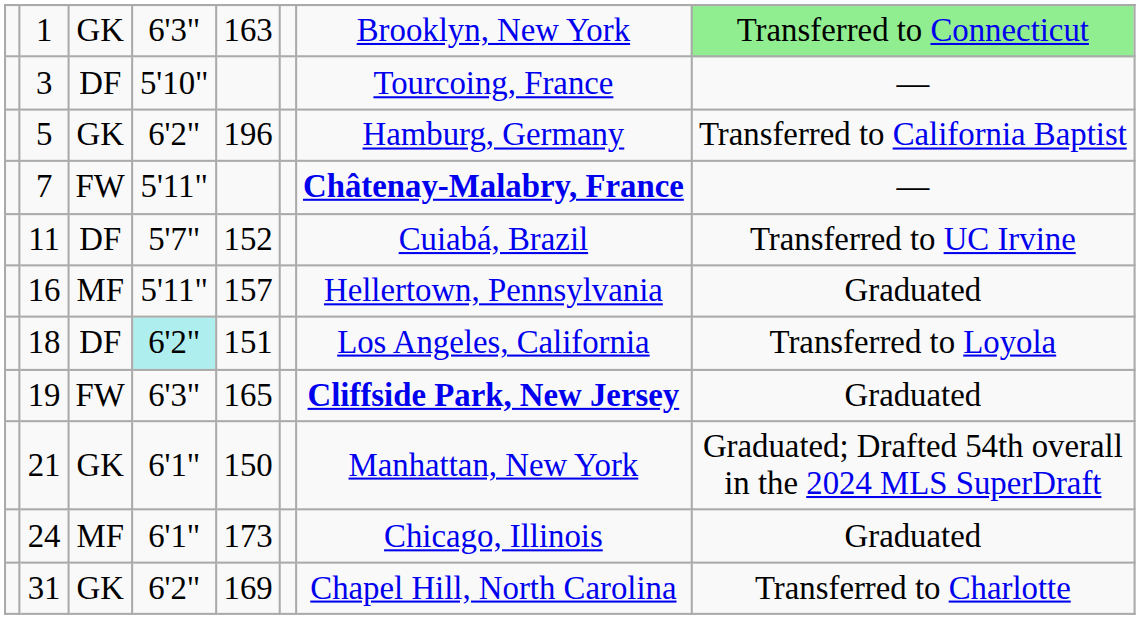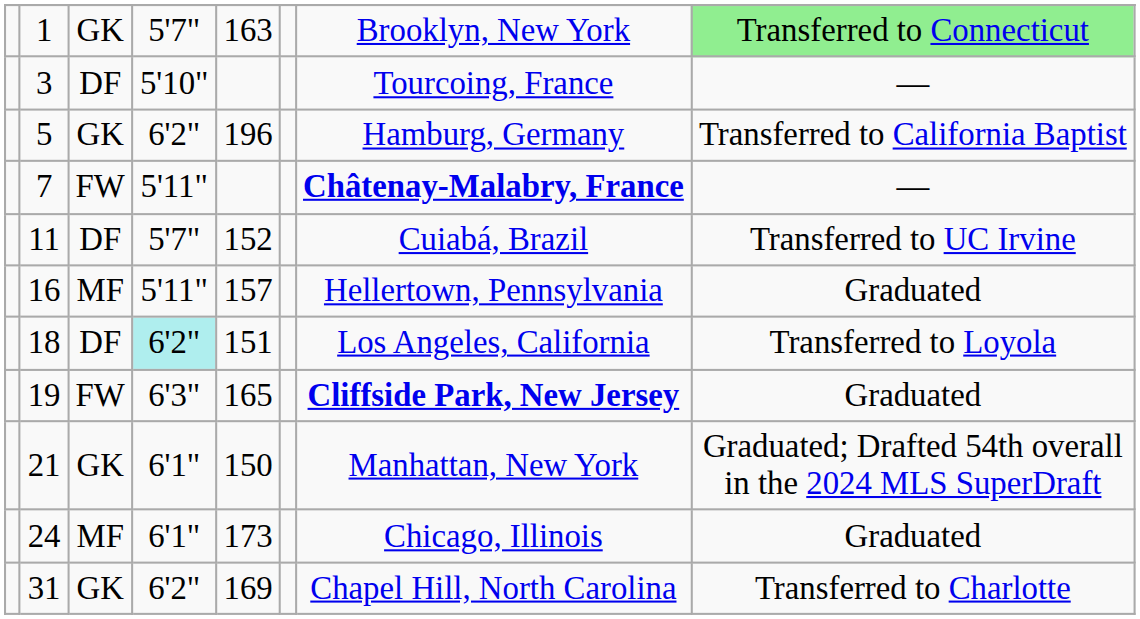 <table class="wikitable sortable" border="1" style="text-align: center;">
 <tr align=center>
 </tr>
 <tr>
 <td></td>
 <td>1</td>
 <td>GK</td>
-<td>6'3"</td>
+<td>5'7"</td>
 <td>163</td>
 <td></td>
 <td><a href='#'>Brooklyn, New York</a></td>
 <td style="background: lightgreen;">Transferred to <a href='#'>Connecticut</a></td>
 </tr>
 <tr>
 <td></td>
 <td>3</td>
 <td>DF</td>
 <td>5'10"</td>
 <td></td>
 <td></td>
 <td><a href='#'>Tourcoing, France</a></td>
 <td>—</td>
 </tr>
 <tr>
 <td></td>
 <td>5</td>
 <td>GK</td>
 <td>6'2"</td>
 <td>196</td>
 <td></td>
 <td><a href='#'>Hamburg, Germany</a></td>
 <td>Transferred to <a href='#'>California Baptist</a></td>
 </tr>
 <tr>
 <td></td>
 <td>7</td>
 <td>FW</td>
 <td>5'11"</td>
 <td></td>
 <td></td>
 <td><strong><a href='#'>Châtenay-Malabry, France</a></strong></td>
 <td>—</td>
 </tr>
 <tr>
 <td></td>
 <td>11</td>
 <td>DF</td>
 <td>5'7"</td>
 <td>152</td>
 <td></td>
 <td><a href='#'>Cuiabá, Brazil</a></td>
 <td>Transferred to <a href='#'>UC Irvine</a></td>
 </tr>
 <tr>
 <td></td>
 <td>16</td>
 <td>MF</td>
 <td>5'11"</td>
 <td>157</td>
 <td></td>
 <td><a href='#'>Hellertown, Pennsylvania</a></td>
 <td>Graduated</td>
 </tr>
 <tr>
 <td></td>
 <td>18</td>
 <td>DF</td>
 <td style="background: paleturquoise;">6'2"</td>
 <td>151</td>
 <td></td>
 <td><a href='#'>Los Angeles, California</a></td>
 <td>Transferred to <a href='#'>Loyola</a></td>
 </tr>
 <tr>
 <td></td>
 <td>19</td>
 <td>FW</td>
 <td>6'3"</td>
 <td>165</td>
 <td></td>
 <td><strong><a href='#'>Cliffside Park, New Jersey</a></strong></td>
 <td>Graduated</td>
 </tr>
 <tr>
 <td></td>
 <td>21</td>
 <td>GK</td>
 <td>6'1"</td>
 <td>150</td>
 <td></td>
 <td><a href='#'>Manhattan, New York</a></td>
 <td>Graduated; Drafted 54th overall<br>in the <a href='#'>2024 MLS SuperDraft</a></td>
 </tr>
 <tr>
 <td></td>
 <td>24</td>
 <td>MF</td>
 <td>6'1"</td>
 <td>173</td>
 <td></td>
 <td><a href='#'>Chicago, Illinois</a></td>
 <td>Graduated</td>
 </tr>
 <tr>
 <td></td>
 <td>31</td>
 <td>GK</td>
 <td>6'2"</td>
 <td>169</td>
 <td></td>
 <td><a href='#'>Chapel Hill, North Carolina</a></td>
 <td>Transferred to <a href='#'>Charlotte</a></td>
 </tr>
 </table>
